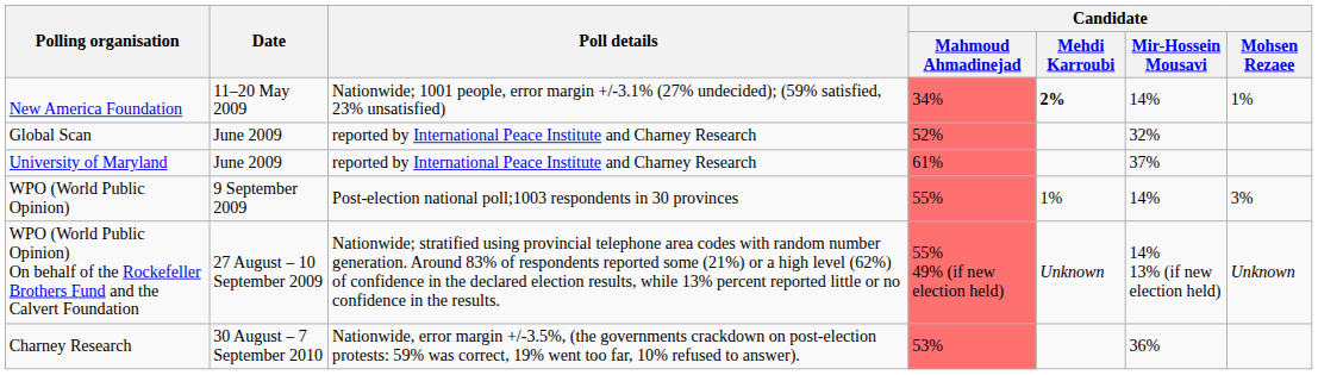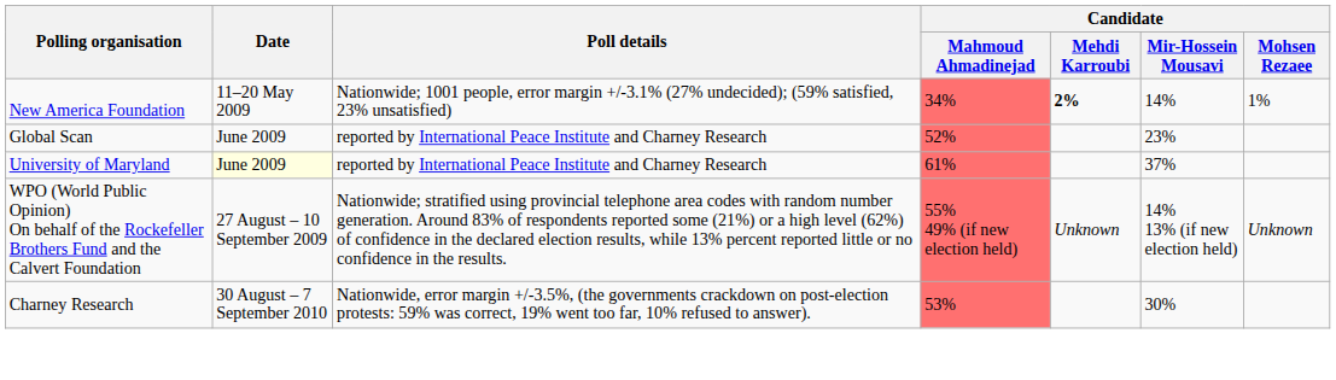 <table class="wikitable" style-"margin-right:auto; text-align:right">
 <tr>
 <th rowspan="2">Polling organisation</th>
 <th rowspan="2">Date</th>
 <th rowspan="2">Poll details</th>
 <th colspan="4">Candidate</th>
 </tr>
 <tr>
 <th><a href='#'>Mahmoud Ahmadinejad</a></th>
 <th><a href='#'>Mehdi Karroubi</a></th>
 <th><a href='#'>Mir-Hossein Mousavi</a></th>
 <th><a href='#'>Mohsen Rezaee</a></th>
 </tr>
 <tr>
 <td style="text-align:left"><br><a href='#'>New America Foundation</a></td>
 <td style="text-align:left">11–20 May 2009</td>
 <td>Nationwide; 1001 people, error margin +/-3.1% (27% undecided); (59% satisfied, 23% unsatisfied)</td>
 <td style="background:#ff7070">34%</td>
 <td><strong>2%</strong></td>
 <td>14%</td>
 <td>1%</td>
 </tr>
 <tr>
 <td style="text-align:left">Global Scan</td>
 <td style="text-align:left">June 2009</td>
 <td>reported by <a href='#'>International Peace Institute</a> and Charney Research</td>
 <td style="background:#ff7070">52%</td>
 <td></td>
-<td>32%</td>
+<td>23%</td>
 <td></td>
 </tr>
 <tr>
 <td style="text-align:left"><a href='#'>University of Maryland</a></td>
-<td style="text-align:left">June 2009</td>
+<td style="background: lightyellow; text-align:left">June 2009</td>
 <td>reported by <a href='#'>International Peace Institute</a> and Charney Research</td>
 <td style="background:#ff7070">61%</td>
 <td></td>
 <td>37%</td>
 <td></td>
-</tr>
-<tr>
-<td style="text-align:left">WPO (World Public Opinion)</td>
-<td style="text-align:left">9 September 2009</td>
-<td>Post-election national poll;1003 respondents in 30 provinces</td>
-<td style="background:#ff7070">55%</td>
-<td>1%</td>
-<td>14%</td>
-<td>3%</td>
 </tr>
 <tr>
 <td style="text-align:left">WPO (World Public Opinion)<br>On behalf of the <a href='#'>Rockefeller Brothers Fund</a> and the Calvert Foundation</td>
 <td style="text-align:left">27 August – 10 September 2009</td>
 <td>Nationwide; stratified using provincial telephone area codes with random number generation. Around 83% of respondents reported some (21%) or a high level (62%) of confidence in the declared election results, while 13% percent reported little or no confidence in the results.</td>
 <td style="background:#ff7070">55%<br> 49% (if new election held)</td>
 <td><em>Unknown</em></td>
 <td>14%<br>13% (if new election held)</td>
 <td><em>Unknown</em></td>
 </tr>
 <tr>
 <td style="text-align:left">Charney Research</td>
 <td style="text-align:left">30 August – 7 September 2010</td>
 <td>Nationwide, error margin +/-3.5%, (the governments crackdown on post-election protests: 59% was correct, 19% went too far, 10% refused to answer).</td>
 <td style="background:#ff7070">53%</td>
 <td></td>
-<td>36%</td>
+<td>30%</td>
 <td></td>
 </tr>
 </table>
